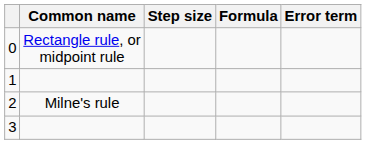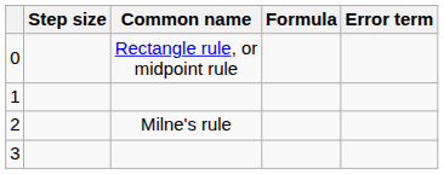 <table class="wikitable" style="margin:1em auto 1em auto; text-align: center;">
 <tr>
 <th></th>
+<th>Step size </th>
 <th>Common name</th>
-<th>Step size </th>
 <th>Formula</th>
 <th>Error term</th>
 </tr>
 <tr>
 <td>0</td>
+<td></td>
 <td><a href='#'>Rectangle rule</a>, or<br>midpoint rule</td>
-<td></td>
 <td></td>
 <td></td>
 </tr>
 <tr>
 <td>1</td>
 <td></td>
 <td></td>
 <td></td>
 <td></td>
 </tr>
 <tr>
 <td>2</td>
+<td></td>
 <td>Milne's rule</td>
-<td></td>
 <td></td>
 <td></td>
 </tr>
 <tr>
 <td>3</td>
 <td></td>
 <td></td>
 <td></td>
 <td></td>
 </tr>
 </table>
